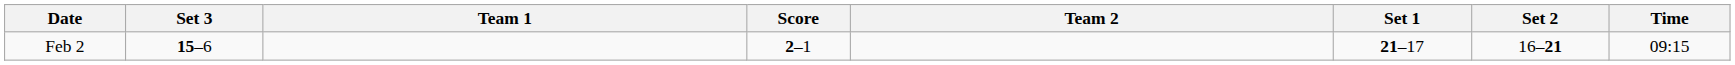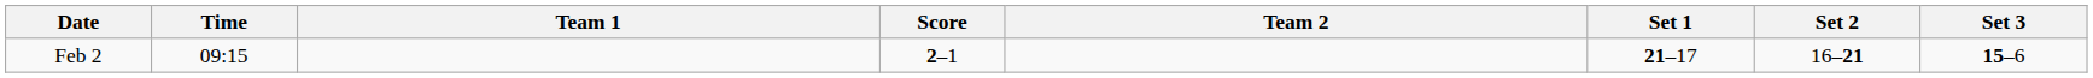 <table class="wikitable" width="100%">
 <tr>
 <th style="width:7%">Date</th>
-<th style="width:8%">Set 3</th>
+<th style="width:7%">Time</th>
 <th style="width:28%">Team 1</th>
 <th style="width:6%">Score</th>
 <th style="width:28%">Team 2</th>
 <th style="width:8%">Set 1</th>
 <th style="width:8%">Set 2</th>
-<th style="width:7%">Time</th>
+<th style="width:8%">Set 3</th>
 </tr>
 <tr>
 <td style="text-align:center">Feb 2</td>
-<td style="text-align:center"><strong>15</strong>–6</td>
+<td style="text-align:center">09:15</td>
 <td style="text-align:right"><strong></strong></td>
 <td style="text-align:center"><strong>2</strong>–1</td>
 <td style="text-align:left"></td>
 <td style="text-align:center"><strong>21</strong>–17</td>
 <td style="text-align:center">16–<strong>21</strong></td>
-<td style="text-align:center">09:15</td>
+<td style="text-align:center"><strong>15</strong>–6</td>
 </tr>
 </table>
